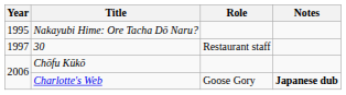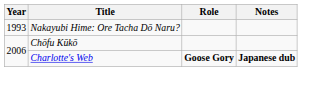 <table class="wikitable">
 <tr>
 <th>Year</th>
 <th>Title</th>
 <th>Role</th>
 <th>Notes</th>
 </tr>
 <tr>
-<td>1995</td>
+<td>1993</td>
 <td><em>Nakayubi Hime: Ore Tacha Dō Naru?</em></td>
 <td></td>
-<td></td>
-</tr>
-<tr>
-<td>1997</td>
-<td><em>30</em></td>
-<td>Restaurant staff</td>
 <td></td>
 </tr>
 <tr>
 <td rowspan="2">2006</td>
 <td><em>Chōfu Kūkō</em></td>
 <td></td>
 <td></td>
 </tr>
 <tr>
 <td><em><a href='#'>Charlotte's Web</a></em></td>
-<td>Goose Gory</td>
+<td><strong>Goose Gory</strong></td>
 <td><strong>Japanese dub</strong></td>
 </tr>
 </table>
